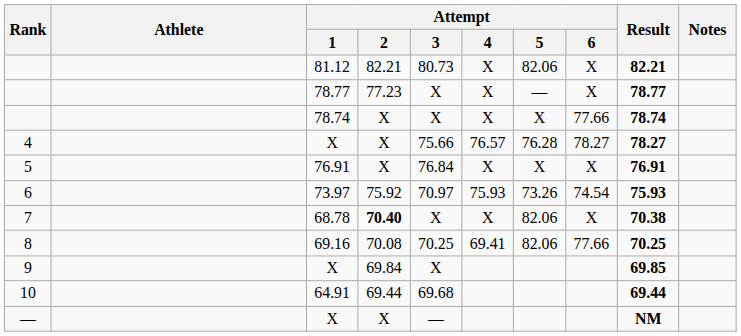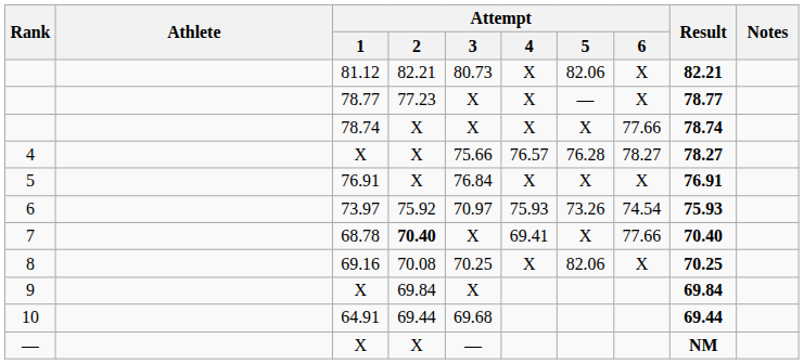 <table class="wikitable" style="text-align:center">
 <tr>
 <th rowspan=2 width=40>Rank</th>
 <th rowspan=2 width=250>Athlete</th>
 <th colspan=6>Attempt</th>
 <th rowspan=2 width=55>Result</th>
 <th rowspan=2 width=50>Notes</th>
 </tr>
 <tr>
 <th width=45>1</th>
 <th width=45>2</th>
 <th width=45>3</th>
 <th width=45>4</th>
 <th width=45>5</th>
 <th width=45>6</th>
 </tr>
 <tr>
 <td></td>
 <td align=left></td>
 <td>81.12</td>
 <td>82.21</td>
 <td>80.73</td>
 <td>X</td>
 <td>82.06</td>
 <td>X</td>
 <td><strong>82.21</strong></td>
 <td></td>
 </tr>
 <tr>
 <td></td>
 <td align=left></td>
 <td>78.77</td>
 <td>77.23</td>
 <td>X</td>
 <td>X</td>
 <td>—</td>
 <td>X</td>
 <td><strong>78.77</strong></td>
 <td></td>
 </tr>
 <tr>
 <td></td>
 <td align=left></td>
 <td>78.74</td>
 <td>X</td>
 <td>X</td>
 <td>X</td>
 <td>X</td>
 <td>77.66</td>
 <td><strong>78.74</strong></td>
 <td></td>
 </tr>
 <tr>
 <td>4</td>
 <td align=left></td>
 <td>X</td>
 <td>X</td>
 <td>75.66</td>
 <td>76.57</td>
 <td>76.28</td>
 <td>78.27</td>
 <td><strong>78.27</strong></td>
 <td></td>
 </tr>
 <tr>
 <td>5</td>
 <td align=left></td>
 <td>76.91</td>
 <td>X</td>
 <td>76.84</td>
 <td>X</td>
 <td>X</td>
 <td>X</td>
 <td><strong>76.91</strong></td>
 <td></td>
 </tr>
 <tr>
 <td>6</td>
 <td align=left></td>
 <td>73.97</td>
 <td>75.92</td>
 <td>70.97</td>
 <td>75.93</td>
 <td>73.26</td>
 <td>74.54</td>
 <td><strong>75.93</strong></td>
 <td></td>
 </tr>
 <tr>
 <td>7</td>
 <td align=left></td>
 <td>68.78</td>
 <td><strong>70.40</strong></td>
 <td>X</td>
+<td>69.41</td>
 <td>X</td>
-<td>82.06</td>
-<td>X</td>
-<td><strong>70.38</strong></td>
+<td>77.66</td>
+<td><strong>70.40</strong></td>
 <td></td>
 </tr>
 <tr>
 <td>8</td>
 <td align=left></td>
 <td>69.16</td>
 <td>70.08</td>
 <td>70.25</td>
-<td>69.41</td>
+<td>X</td>
 <td>82.06</td>
-<td>77.66</td>
+<td>X</td>
 <td><strong>70.25</strong></td>
 <td></td>
 </tr>
 <tr>
 <td>9</td>
 <td align=left></td>
 <td>X</td>
 <td>69.84</td>
 <td>X</td>
 <td></td>
 <td></td>
 <td></td>
-<td><strong>69.85</strong></td>
+<td><strong>69.84</strong></td>
 <td></td>
 </tr>
 <tr>
 <td>10</td>
 <td align=left></td>
 <td>64.91</td>
 <td>69.44</td>
 <td>69.68</td>
 <td></td>
 <td></td>
 <td></td>
 <td><strong>69.44</strong></td>
 <td></td>
 </tr>
 <tr>
 <td>—</td>
 <td align=left></td>
 <td>X</td>
 <td>X</td>
 <td>—</td>
 <td></td>
 <td></td>
 <td></td>
 <td><strong>NM</strong></td>
 <td></td>
 </tr>
 </table>
